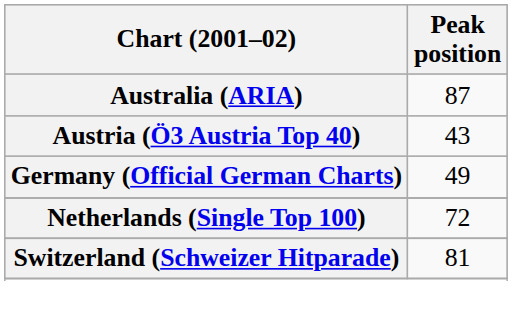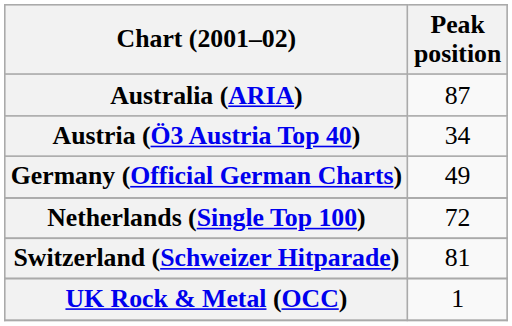 <table class="wikitable sortable plainrowheaders" style="text-align:center">
 <tr>
 <th scope="col">Chart (2001–02)</th>
 <th scope="col">Peak<br>position</th>
 </tr>
 <tr>
 <th scope="row">Australia (<a href='#'>ARIA</a>)</th>
 <td>87</td>
 </tr>
 <tr>
 <th scope="row">Austria (<a href='#'>Ö3 Austria Top 40</a>)</th>
-<td>43</td>
+<td>34</td>
 </tr>
 <tr>
 <th scope="row">Germany (<a href='#'>Official German Charts</a>)</th>
 <td>49</td>
 </tr>
 <tr>
 </tr>
 <tr>
 <th scope="row">Netherlands (<a href='#'>Single Top 100</a>)</th>
 <td>72</td>
 </tr>
 <tr>
 </tr>
 <tr>
 <th scope="row">Switzerland (<a href='#'>Schweizer Hitparade</a>)</th>
 <td>81</td>
 </tr>
 <tr>
 </tr>
 <tr>
+<th scope="row"><a href='#'>UK Rock & Metal</a> (<a href='#'>OCC</a>)</th>
+<td>1</td>
+</tr>
+<tr>
 </tr>
 </table>
